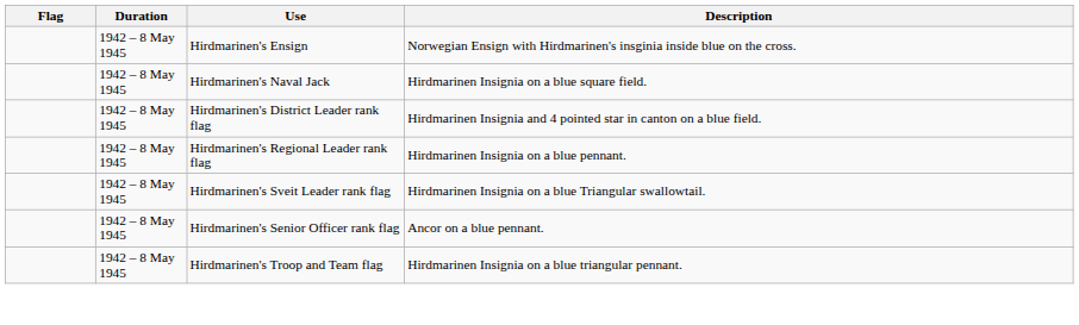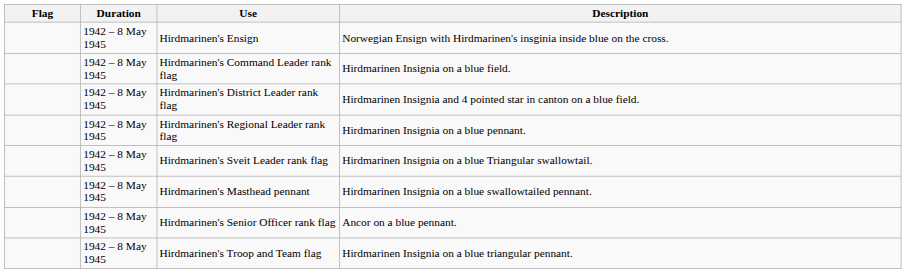 <table class="wikitable" width="100%">
 <tr>
 <th style="width:100px;">Flag</th>
 <th style="width:100px;">Duration</th>
 <th style="width:250px;">Use</th>
 <th style="min-width:250px">Description</th>
 </tr>
 <tr>
 <td></td>
 <td>1942 – 8 May 1945</td>
 <td>Hirdmarinen's Ensign</td>
 <td>Norwegian Ensign with Hirdmarinen's insginia inside blue on the cross.</td>
 </tr>
 <tr>
 <td></td>
 <td>1942 – 8 May 1945</td>
-<td>Hirdmarinen's Naval Jack</td>
-<td>Hirdmarinen Insignia on a blue square field.</td>
+<td>Hirdmarinen's Command Leader rank flag</td>
+<td>Hirdmarinen Insignia on a blue field.</td>
 </tr>
 <tr>
 <td></td>
 <td>1942 – 8 May 1945</td>
 <td>Hirdmarinen's District Leader rank flag</td>
 <td>Hirdmarinen Insignia and 4 pointed star in canton on a blue field.</td>
 </tr>
 <tr>
 <td></td>
 <td>1942 – 8 May 1945</td>
 <td>Hirdmarinen's Regional Leader rank flag</td>
 <td>Hirdmarinen Insignia on a blue pennant.</td>
 </tr>
 <tr>
 <td></td>
 <td>1942 – 8 May 1945</td>
 <td>Hirdmarinen's Sveit Leader rank flag</td>
 <td>Hirdmarinen Insignia on a blue Triangular swallowtail.</td>
 </tr>
 <tr>
 <td></td>
 <td>1942 – 8 May 1945</td>
+<td>Hirdmarinen's Masthead pennant</td>
+<td>Hirdmarinen Insignia on a blue swallowtailed pennant.</td>
+</tr>
+<tr>
+<td></td>
+<td>1942 – 8 May 1945</td>
 <td>Hirdmarinen's Senior Officer rank flag</td>
 <td>Ancor on a blue pennant.</td>
 </tr>
 <tr>
 <td></td>
 <td>1942 – 8 May 1945</td>
 <td>Hirdmarinen's Troop and Team flag</td>
 <td>Hirdmarinen Insignia on a blue triangular pennant.</td>
 </tr>
 </table>
